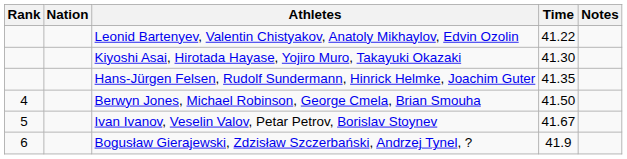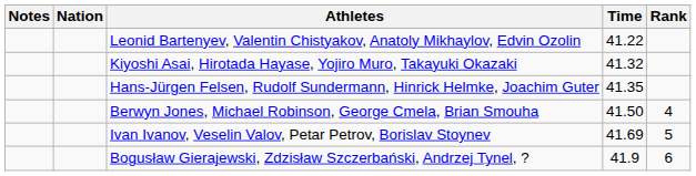 <table class="wikitable sortable" style="text-align:center">
 <tr>
-<th>Rank</th>
+<th>Notes</th>
 <th>Nation</th>
 <th>Athletes</th>
 <th>Time</th>
-<th>Notes</th>
+<th>Rank</th>
 </tr>
 <tr>
 <td></td>
 <td align=left></td>
 <td align=left><a href='#'>Leonid Bartenyev</a>, <a href='#'>Valentin Chistyakov</a>, <a href='#'>Anatoly Mikhaylov</a>, <a href='#'>Edvin Ozolin</a></td>
 <td>41.22</td>
 <td></td>
 </tr>
 <tr>
 <td></td>
 <td align=left></td>
 <td align=left><a href='#'>Kiyoshi Asai</a>, <a href='#'>Hirotada Hayase</a>, <a href='#'>Yojiro Muro</a>, <a href='#'>Takayuki Okazaki</a></td>
-<td>41.30</td>
+<td>41.32</td>
 <td></td>
 </tr>
 <tr>
 <td></td>
 <td align=left></td>
 <td align=left><a href='#'>Hans-Jürgen Felsen</a>, <a href='#'>Rudolf Sundermann</a>, <a href='#'>Hinrick Helmke</a>, <a href='#'>Joachim Guter</a></td>
 <td>41.35</td>
 <td></td>
 </tr>
 <tr>
-<td>4</td>
+<td></td>
 <td align=left></td>
 <td align=left><a href='#'>Berwyn Jones</a>, <a href='#'>Michael Robinson</a>, <a href='#'>George Cmela</a>, <a href='#'>Brian Smouha</a></td>
 <td>41.50</td>
-<td></td>
+<td>4</td>
 </tr>
 <tr>
-<td>5</td>
+<td></td>
 <td align=left></td>
 <td align=left><a href='#'>Ivan Ivanov</a>, <a href='#'>Veselin Valov</a>, Petar Petrov, <a href='#'>Borislav Stoynev</a></td>
-<td>41.67</td>
-<td></td>
+<td>41.69</td>
+<td>5</td>
 </tr>
 <tr>
-<td>6</td>
+<td></td>
 <td align=left></td>
 <td align=left><a href='#'>Bogusław Gierajewski</a>, <a href='#'>Zdzisław Szczerbański</a>, <a href='#'>Andrzej Tynel</a>, ?</td>
 <td>41.9</td>
-<td></td>
+<td>6</td>
 </tr>
 </table>
